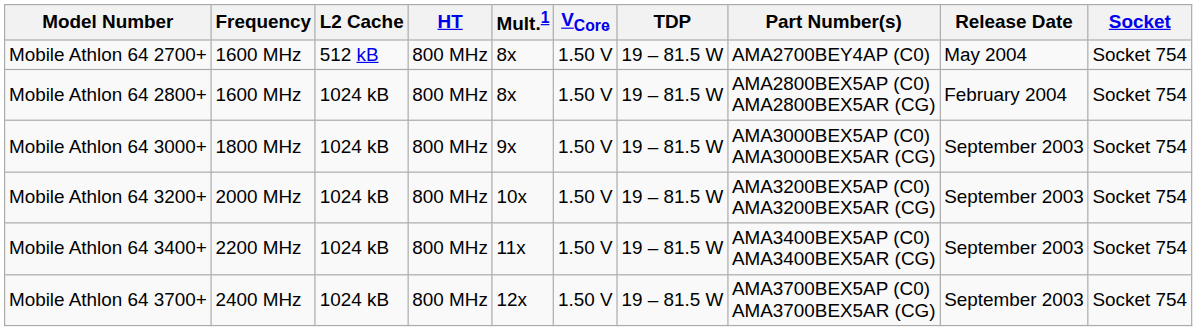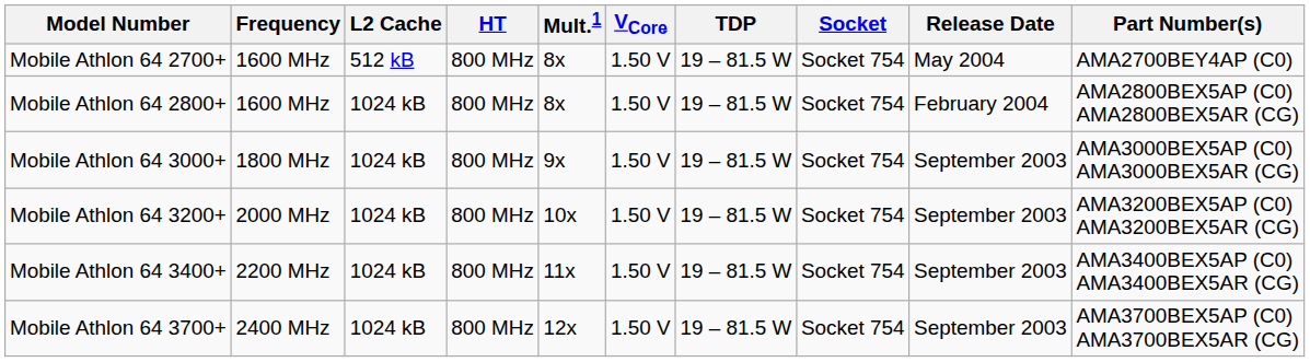 <table class="wikitable">
 <tr>
 <th>Model Number</th>
 <th>Frequency</th>
 <th>L2 Cache</th>
 <th><a href='#'>HT</a></th>
 <th>Mult.<sup><a href='#'>1</a></sup></th>
 <th><a href='#'>V<sub>Core</sub></a></th>
 <th>TDP</th>
+<th><a href='#'>Socket</a></th>
+<th>Release Date</th>
 <th>Part Number(s)</th>
-<th>Release Date</th>
-<th><a href='#'>Socket</a></th>
 </tr>
 <tr>
 <td>Mobile Athlon 64 2700+</td>
 <td>1600 MHz</td>
 <td>512 <a href='#'>kB</a></td>
 <td>800 MHz</td>
 <td>8x</td>
 <td>1.50 V</td>
 <td>19 – 81.5 W</td>
+<td>Socket 754</td>
+<td>May 2004</td>
 <td>AMA2700BEY4AP (C0)</td>
-<td>May 2004</td>
-<td>Socket 754</td>
 </tr>
 <tr>
 <td>Mobile Athlon 64 2800+</td>
 <td>1600 MHz</td>
 <td>1024 kB</td>
 <td>800 MHz</td>
 <td>8x</td>
 <td>1.50 V</td>
 <td>19 – 81.5 W</td>
+<td>Socket 754</td>
+<td>February 2004</td>
 <td>AMA2800BEX5AP (C0)<br>AMA2800BEX5AR (CG)</td>
-<td>February 2004</td>
-<td>Socket 754</td>
 </tr>
 <tr>
 <td>Mobile Athlon 64 3000+</td>
 <td>1800 MHz</td>
 <td>1024 kB</td>
 <td>800 MHz</td>
 <td>9x</td>
 <td>1.50 V</td>
 <td>19 – 81.5 W</td>
+<td>Socket 754</td>
+<td>September 2003</td>
 <td>AMA3000BEX5AP (C0)<br>AMA3000BEX5AR (CG)</td>
-<td>September 2003</td>
-<td>Socket 754</td>
 </tr>
 <tr>
 <td>Mobile Athlon 64 3200+</td>
 <td>2000 MHz</td>
 <td>1024 kB</td>
 <td>800 MHz</td>
 <td>10x</td>
 <td>1.50 V</td>
 <td>19 – 81.5 W</td>
+<td>Socket 754</td>
+<td>September 2003</td>
 <td>AMA3200BEX5AP (C0)<br>AMA3200BEX5AR (CG)</td>
-<td>September 2003</td>
-<td>Socket 754</td>
 </tr>
 <tr>
 <td>Mobile Athlon 64 3400+</td>
 <td>2200 MHz</td>
 <td>1024 kB</td>
 <td>800 MHz</td>
 <td>11x</td>
 <td>1.50 V</td>
 <td>19 – 81.5 W</td>
+<td>Socket 754</td>
+<td>September 2003</td>
 <td>AMA3400BEX5AP (C0)<br>AMA3400BEX5AR (CG)</td>
-<td>September 2003</td>
-<td>Socket 754</td>
 </tr>
 <tr>
 <td>Mobile Athlon 64 3700+</td>
 <td>2400 MHz</td>
 <td>1024 kB</td>
 <td>800 MHz</td>
 <td>12x</td>
 <td>1.50 V</td>
 <td>19 – 81.5 W</td>
+<td>Socket 754</td>
+<td>September 2003</td>
 <td>AMA3700BEX5AP (C0)<br>AMA3700BEX5AR (CG)</td>
-<td>September 2003</td>
-<td>Socket 754</td>
 </tr>
 </table>
